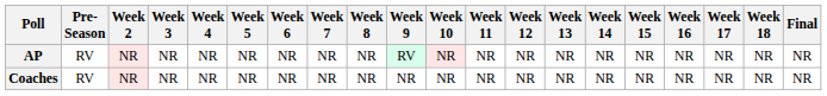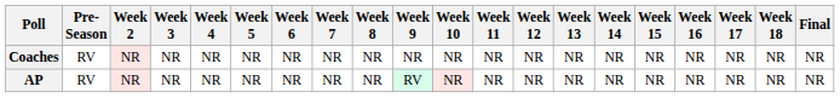 <table class="wikitable" style="white-space:nowrap;font-size:90%">
 <tr>
 <th>Poll</th>
 <th>Pre-<br>Season</th>
 <th>Week<br>2</th>
 <th>Week<br>3</th>
 <th>Week<br>4</th>
 <th>Week<br>5</th>
 <th>Week<br>6</th>
 <th>Week<br>7</th>
 <th>Week<br>8</th>
 <th>Week<br>9</th>
 <th>Week<br>10</th>
 <th>Week<br>11</th>
 <th>Week<br>12</th>
 <th>Week<br>13</th>
 <th>Week<br>14</th>
 <th>Week<br>15</th>
 <th>Week<br>16</th>
 <th>Week<br>17</th>
 <th>Week<br>18</th>
 <th>Final</th>
 </tr>
 <tr style="text-align:center;">
+<th>Coaches</th>
+<td style="background:#FFF;">RV</td>
+<td style="background:#FFE6E6;">NR</td>
+<td style="background:#FFF;">NR</td>
+<td style="background:#FFF;">NR</td>
+<td style="background:#FFF;">NR</td>
+<td style="background:#FFF;">NR</td>
+<td style="background:#FFF;">NR</td>
+<td style="background:#FFF;">NR</td>
+<td style="background:#FFF;">NR</td>
+<td style="background:#FFF;">NR</td>
+<td style="background:#FFF;">NR</td>
+<td style="background:#FFF;">NR</td>
+<td style="background:#FFF;">NR</td>
+<td style="background:#FFF;">NR</td>
+<td style="background:#FFF;">NR</td>
+<td style="background:#FFF;">NR</td>
+<td style="background:#FFF;">NR</td>
+<td style="background:#FFF;">NR</td>
+<td style="background:#FFF;">NR</td>
+</tr>
+<tr style="text-align:center;">
 <th>AP</th>
 <td style="background:#FFF;">RV</td>
 <td style="background:#FFE6E6;">NR</td>
 <td style="background:#FFF;">NR</td>
 <td style="background:#FFF;">NR</td>
 <td style="background:#FFF;">NR</td>
 <td style="background:#FFF;">NR</td>
 <td style="background:#FFF;">NR</td>
 <td style="background:#FFF;">NR</td>
 <td style="background:#D8FFEB;">RV</td>
 <td style="background:#FFE6E6;">NR</td>
 <td style="background:#FFF;">NR</td>
 <td style="background:#FFF;">NR</td>
 <td style="background:#FFF;">NR</td>
 <td style="background:#FFF;">NR</td>
 <td style="background:#FFF;">NR</td>
 <td style="background:#FFF;">NR</td>
 <td style="background:#FFF;">NR</td>
 <td style="background:#FFF;">NR</td>
 <td style="background:#FFF;">NR</td>
 </tr>
-<tr style="text-align:center;">
-<th>Coaches</th>
-<td style="background:#FFF;">RV</td>
-<td style="background:#FFE6E6;">NR</td>
-<td style="background:#FFF;">NR</td>
-<td style="background:#FFF;">NR</td>
-<td style="background:#FFF;">NR</td>
-<td style="background:#FFF;">NR</td>
-<td style="background:#FFF;">NR</td>
-<td style="background:#FFF;">NR</td>
-<td style="background:#FFF;">NR</td>
-<td style="background:#FFF;">NR</td>
-<td style="background:#FFF;">NR</td>
-<td style="background:#FFF;">NR</td>
-<td style="background:#FFF;">NR</td>
-<td style="background:#FFF;">NR</td>
-<td style="background:#FFF;">NR</td>
-<td style="background:#FFF;">NR</td>
-<td style="background:#FFF;">NR</td>
-<td style="background:#FFF;">NR</td>
-<td style="background:#FFF;">NR</td>
-</tr>
 </table>
